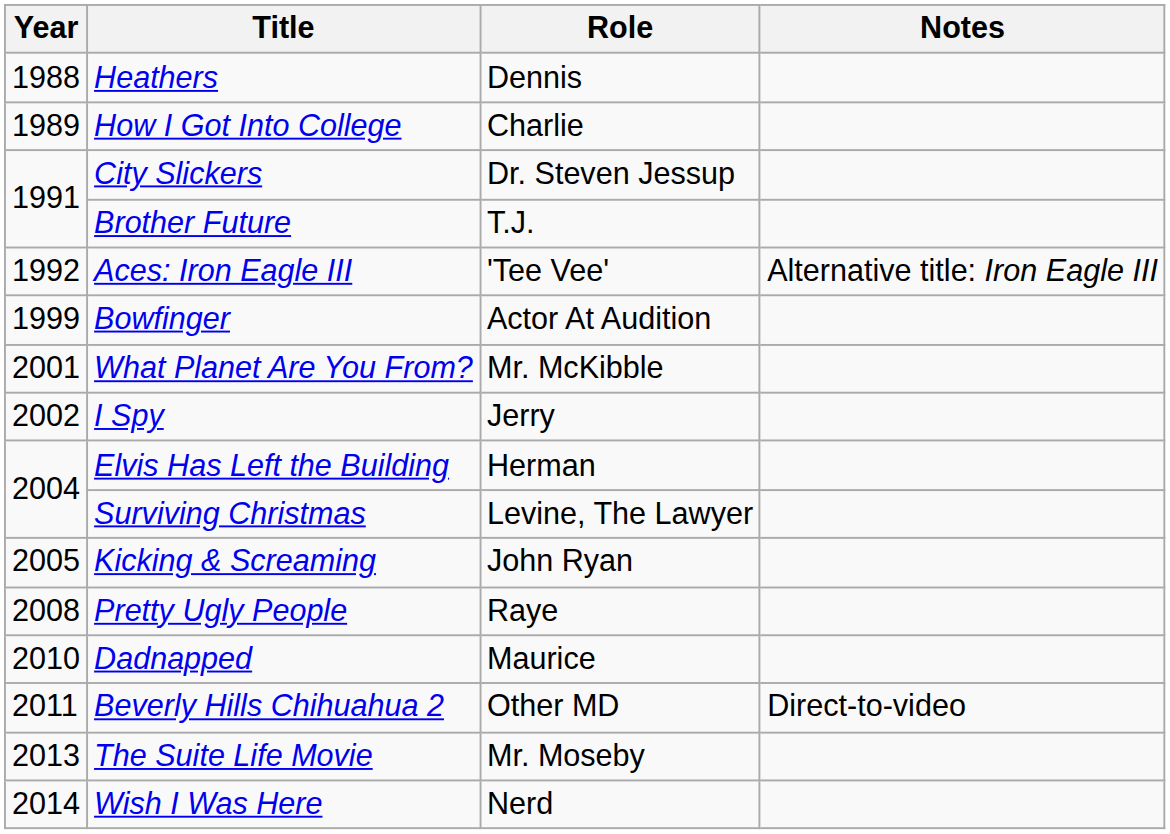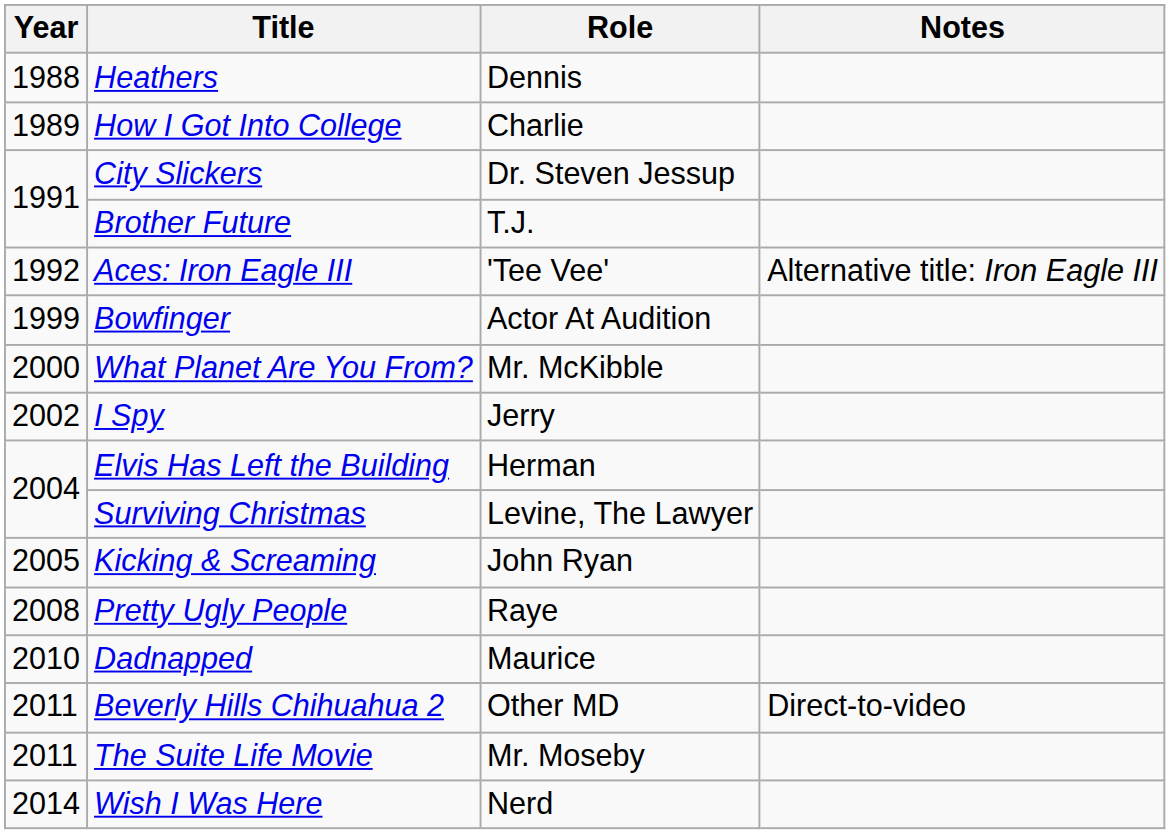 <table class="wikitable sortable">
 <tr>
 <th>Year</th>
 <th>Title</th>
 <th>Role</th>
 <th class="unsortable">Notes</th>
 </tr>
 <tr>
 <td>1988</td>
 <td><em><a href='#'>Heathers</a></em></td>
 <td>Dennis</td>
 <td></td>
 </tr>
 <tr>
 <td>1989</td>
 <td><em><a href='#'>How I Got Into College</a></em></td>
 <td>Charlie</td>
 <td></td>
 </tr>
 <tr>
 <td rowspan="2">1991</td>
 <td><em><a href='#'>City Slickers</a></em></td>
 <td>Dr. Steven Jessup</td>
 <td></td>
 </tr>
 <tr>
 <td><em><a href='#'>Brother Future</a></em></td>
 <td>T.J.</td>
 <td></td>
 </tr>
 <tr>
 <td>1992</td>
 <td><em><a href='#'>Aces: Iron Eagle III</a></em></td>
 <td>'Tee Vee'</td>
 <td>Alternative title: <em>Iron Eagle III</em></td>
 </tr>
 <tr>
 <td>1999</td>
 <td><em><a href='#'>Bowfinger</a></em></td>
 <td>Actor At Audition</td>
 <td></td>
 </tr>
 <tr>
-<td>2001</td>
+<td>2000</td>
 <td><em><a href='#'>What Planet Are You From?</a></em></td>
 <td>Mr. McKibble</td>
 <td></td>
 </tr>
 <tr>
 <td>2002</td>
 <td><em><a href='#'>I Spy</a></em></td>
 <td>Jerry</td>
 <td></td>
 </tr>
 <tr>
 <td rowspan="2">2004</td>
 <td><em><a href='#'>Elvis Has Left the Building</a></em></td>
 <td>Herman</td>
 <td></td>
 </tr>
 <tr>
 <td><em><a href='#'>Surviving Christmas</a></em></td>
 <td>Levine, The Lawyer</td>
 <td></td>
 </tr>
 <tr>
 <td>2005</td>
 <td><em><a href='#'>Kicking & Screaming</a></em></td>
 <td>John Ryan</td>
 <td></td>
 </tr>
 <tr>
 <td>2008</td>
 <td><em><a href='#'>Pretty Ugly People</a></em></td>
 <td>Raye</td>
 <td></td>
 </tr>
 <tr>
 <td>2010</td>
 <td><em><a href='#'>Dadnapped</a></em></td>
 <td>Maurice</td>
 <td></td>
 </tr>
 <tr>
 <td>2011</td>
 <td><em><a href='#'>Beverly Hills Chihuahua 2</a></em></td>
 <td>Other MD</td>
 <td>Direct-to-video</td>
 </tr>
 <tr>
-<td>2013</td>
+<td>2011</td>
 <td><em><a href='#'>The Suite Life Movie</a></em></td>
 <td>Mr. Moseby</td>
 <td></td>
 </tr>
 <tr>
 <td>2014</td>
 <td><em><a href='#'>Wish I Was Here</a></em></td>
 <td>Nerd</td>
 <td></td>
 </tr>
 </table>
